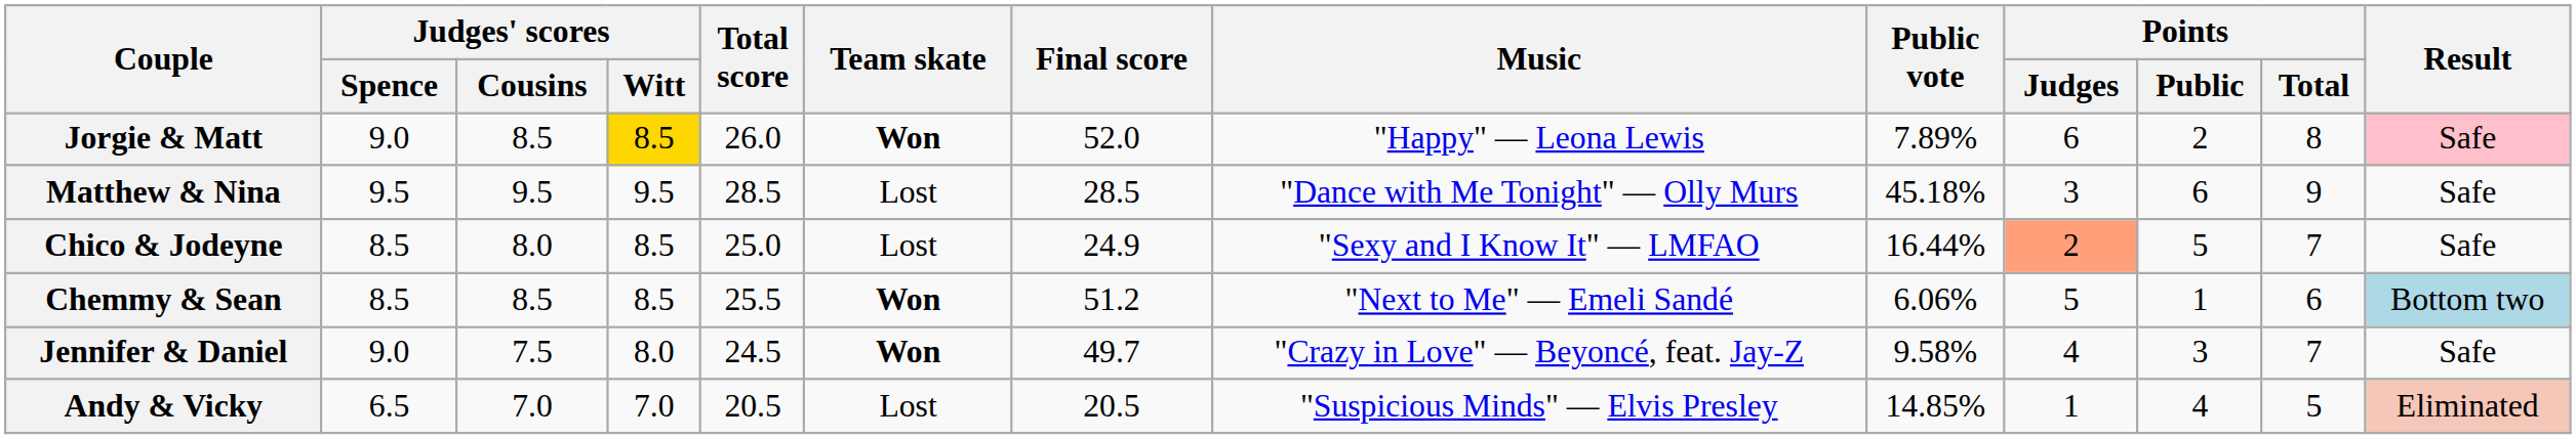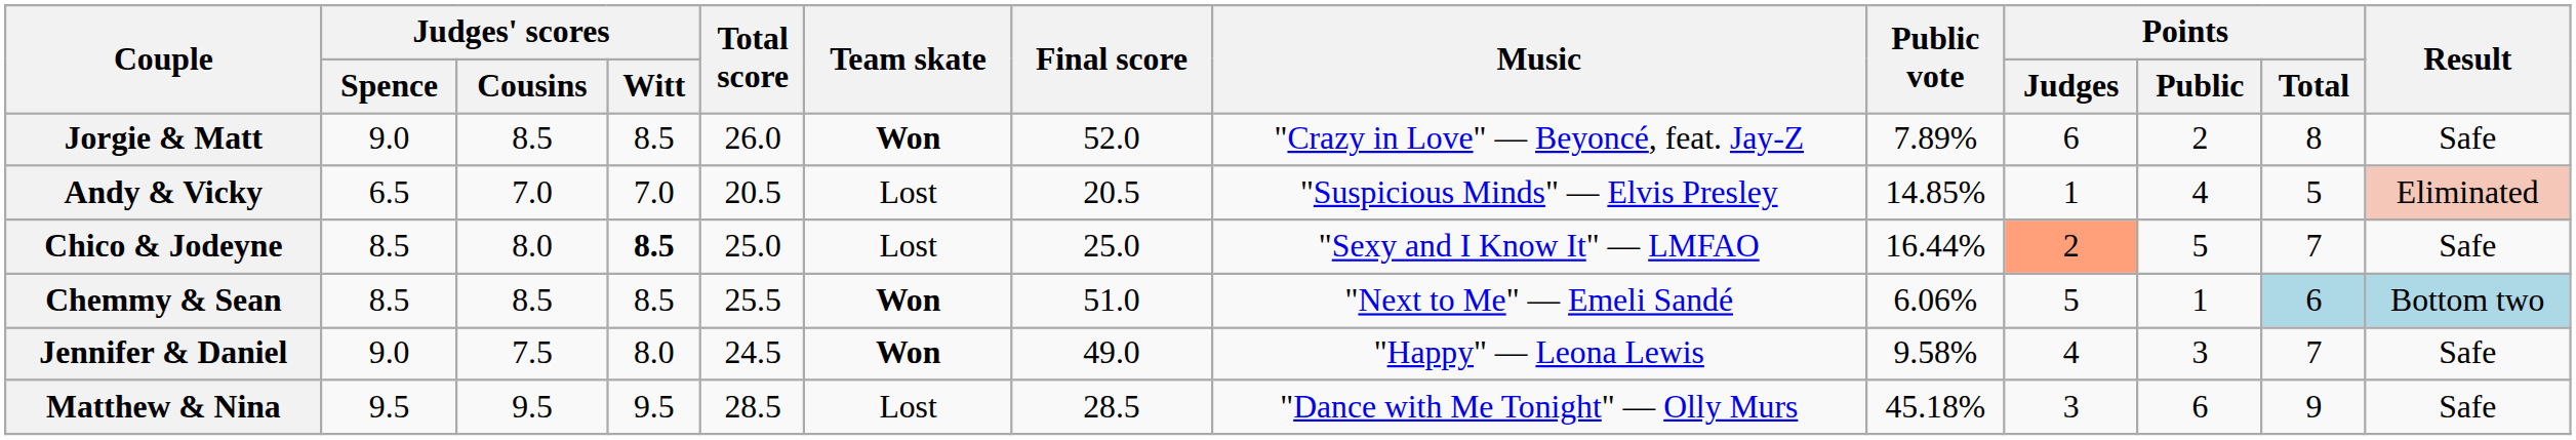 <table class="wikitable sortable" style="text-align:center; font-size:90%; width:90%">
 <tr>
 <th scope="col" rowspan=2>Couple</th>
 <th scope="col" colspan=3 class="unsortable">Judges' scores</th>
 <th scope="col" rowspan=2>Total<br>score</th>
 <th scope="col" rowspan=2 class="unsortable">Team skate</th>
 <th scope="col" rowspan=2>Final score</th>
 <th scope="col" rowspan=2 class="unsortable">Music</th>
 <th scope="col" rowspan=2>Public<br>vote</th>
 <th scope="col" colspan=3 class="unsortable">Points</th>
 <th scope="col" rowspan=2 class="unsortable">Result</th>
 </tr>
 <tr>
 <th class="unsortable">Spence</th>
 <th class="unsortable">Cousins</th>
 <th class="unsortable">Witt</th>
 <th class="unsortable">Judges</th>
 <th class="unsortable">Public</th>
 <th>Total</th>
 </tr>
 <tr>
 <th scope="row">Jorgie & Matt</th>
 <td>9.0</td>
 <td>8.5</td>
-<td style="background: gold;">8.5</td>
+<td>8.5</td>
 <td>26.0</td>
 <td><strong>Won</strong></td>
 <td>52.0</td>
-<td>"<a href='#'>Happy</a>" — <a href='#'>Leona Lewis</a></td>
+<td>"<a href='#'>Crazy in Love</a>" — <a href='#'>Beyoncé</a>, feat. <a href='#'>Jay-Z</a></td>
 <td>7.89%</td>
 <td>6</td>
 <td>2</td>
 <td>8</td>
-<td style="background: pink;">Safe</td>
-</tr>
-<tr>
-<th scope="row">Matthew & Nina</th>
-<td>9.5</td>
-<td>9.5</td>
-<td>9.5</td>
-<td>28.5</td>
-<td>Lost</td>
-<td>28.5</td>
-<td>"<a href='#'>Dance with Me Tonight</a>" — <a href='#'>Olly Murs</a></td>
-<td>45.18%</td>
-<td>3</td>
-<td>6</td>
-<td>9</td>
-<td>Safe</td>
-</tr>
-<tr>
-<th scope="row">Chico & Jodeyne</th>
-<td>8.5</td>
-<td>8.0</td>
-<td>8.5</td>
-<td>25.0</td>
-<td>Lost</td>
-<td>24.9</td>
-<td>"<a href='#'>Sexy and I Know It</a>" — <a href='#'>LMFAO</a></td>
-<td>16.44%</td>
-<td style="background: lightsalmon;">2</td>
-<td>5</td>
-<td>7</td>
-<td>Safe</td>
-</tr>
-<tr>
-<th scope="row">Chemmy & Sean</th>
-<td>8.5</td>
-<td>8.5</td>
-<td>8.5</td>
-<td>25.5</td>
-<td><strong>Won</strong></td>
-<td>51.2</td>
-<td>"<a href='#'>Next to Me</a>" — <a href='#'>Emeli Sandé</a></td>
-<td>6.06%</td>
-<td>5</td>
-<td>1</td>
-<td>6</td>
-<td bgcolor=lightblue>Bottom two</td>
-</tr>
-<tr>
-<th scope="row">Jennifer & Daniel</th>
-<td>9.0</td>
-<td>7.5</td>
-<td>8.0</td>
-<td>24.5</td>
-<td><strong>Won</strong></td>
-<td>49.7</td>
-<td>"<a href='#'>Crazy in Love</a>" — <a href='#'>Beyoncé</a>, feat. <a href='#'>Jay-Z</a></td>
-<td>9.58%</td>
-<td>4</td>
-<td>3</td>
-<td>7</td>
 <td>Safe</td>
 </tr>
 <tr>
 <th scope="row">Andy & Vicky</th>
 <td>6.5</td>
 <td>7.0</td>
 <td>7.0</td>
 <td>20.5</td>
 <td>Lost</td>
 <td>20.5</td>
 <td>"<a href='#'>Suspicious Minds</a>" — <a href='#'>Elvis Presley</a></td>
 <td>14.85%</td>
 <td>1</td>
 <td>4</td>
 <td>5</td>
 <td bgcolor="f4c7b8">Eliminated</td>
 </tr>
+<tr>
+<th scope="row">Chico & Jodeyne</th>
+<td>8.5</td>
+<td>8.0</td>
+<td><strong>8.5</strong></td>
+<td>25.0</td>
+<td>Lost</td>
+<td>25.0</td>
+<td>"<a href='#'>Sexy and I Know It</a>" — <a href='#'>LMFAO</a></td>
+<td>16.44%</td>
+<td style="background: lightsalmon;">2</td>
+<td>5</td>
+<td>7</td>
+<td>Safe</td>
+</tr>
+<tr>
+<th scope="row">Chemmy & Sean</th>
+<td>8.5</td>
+<td>8.5</td>
+<td>8.5</td>
+<td>25.5</td>
+<td><strong>Won</strong></td>
+<td>51.0</td>
+<td>"<a href='#'>Next to Me</a>" — <a href='#'>Emeli Sandé</a></td>
+<td>6.06%</td>
+<td>5</td>
+<td>1</td>
+<td style="background: lightblue;">6</td>
+<td bgcolor=lightblue>Bottom two</td>
+</tr>
+<tr>
+<th scope="row">Jennifer & Daniel</th>
+<td>9.0</td>
+<td>7.5</td>
+<td>8.0</td>
+<td>24.5</td>
+<td><strong>Won</strong></td>
+<td>49.0</td>
+<td>"<a href='#'>Happy</a>" — <a href='#'>Leona Lewis</a></td>
+<td>9.58%</td>
+<td>4</td>
+<td>3</td>
+<td>7</td>
+<td>Safe</td>
+</tr>
+<tr>
+<th scope="row">Matthew & Nina</th>
+<td>9.5</td>
+<td>9.5</td>
+<td>9.5</td>
+<td>28.5</td>
+<td>Lost</td>
+<td>28.5</td>
+<td>"<a href='#'>Dance with Me Tonight</a>" — <a href='#'>Olly Murs</a></td>
+<td>45.18%</td>
+<td>3</td>
+<td>6</td>
+<td>9</td>
+<td>Safe</td>
+</tr>
 </table>
